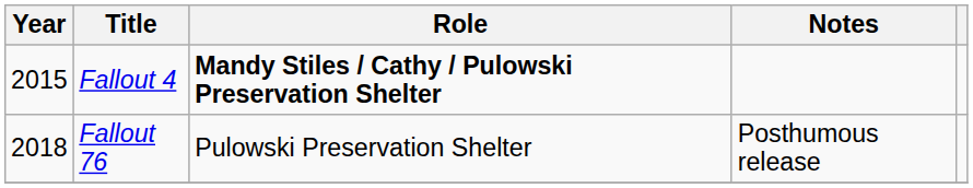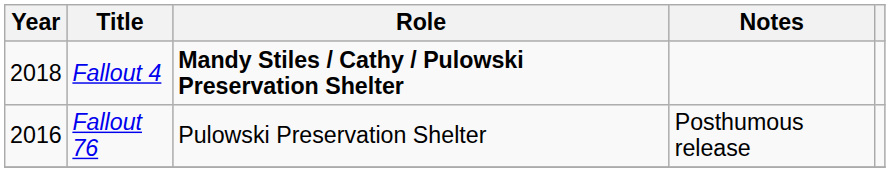 <table class="wikitable">
 <tr>
 <th>Year</th>
 <th>Title</th>
 <th>Role</th>
 <th class="unsortable">Notes</th>
 <th class="unsortable"></th>
 </tr>
 <tr>
-<td>2015</td>
+<td>2018</td>
 <td><em><a href='#'>Fallout 4</a></em></td>
 <td><strong>Mandy Stiles / Cathy / Pulowski Preservation Shelter</strong></td>
 <td></td>
 <td></td>
 </tr>
 <tr>
-<td>2018</td>
+<td>2016</td>
 <td><em><a href='#'>Fallout 76</a></em></td>
 <td>Pulowski Preservation Shelter</td>
 <td>Posthumous release</td>
 <td></td>
 </tr>
 <tr>
 </tr>
 </table>
